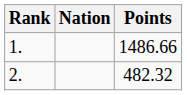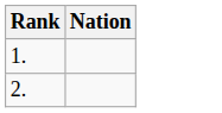 <table class="wikitable sortable">
 <tr>
 <th>Rank</th>
 <th>Nation</th>
-<th>Points</th>
 </tr>
 <tr>
 <td>1.</td>
 <td></td>
-<td align=center>1486.66</td>
 </tr>
 <tr>
 <td>2.</td>
 <td></td>
-<td align=center>482.32</td>
 </tr>
 </table>
